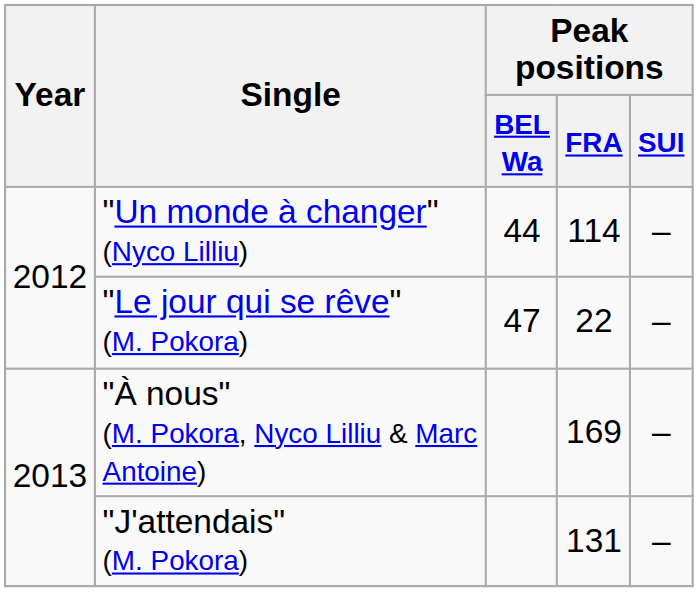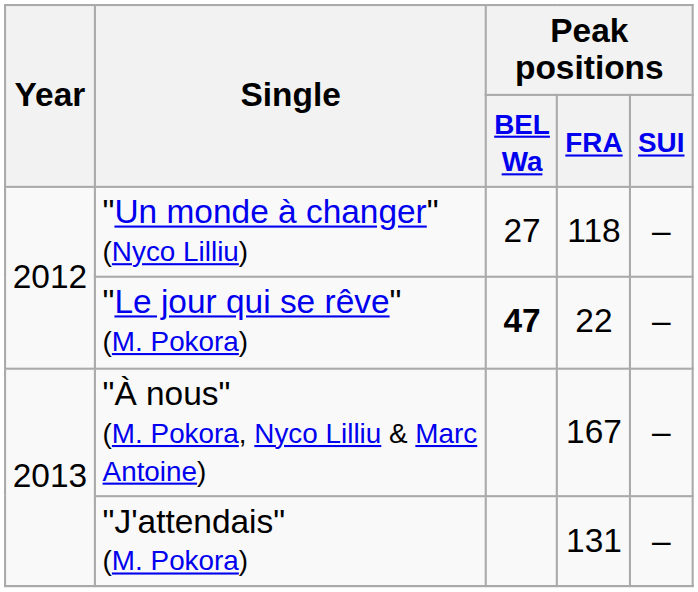 <table class="wikitable">
 <tr>
 <th align="center" rowspan="2" width="10">Year</th>
 <th align="center" rowspan="2" width="180">Single</th>
 <th align="center" colspan="3">Peak positions</th>
 </tr>
 <tr>
 <th width="20"><small><a href='#'>BEL <br>Wa</a></small></th>
 <th width="20"><small><a href='#'>FRA</a></small></th>
 <th width="20"><small><a href='#'>SUI</a></small></th>
 </tr>
 <tr>
 <td align="center" rowspan="2">2012</td>
 <td>"<a href='#'>Un monde à changer</a>"<br><small>(<a href='#'>Nyco Lilliu</a>)</small></td>
-<td align="center">44</td>
-<td align="center">114</td>
+<td align="center">27</td>
+<td align="center">118</td>
 <td align="center">–</td>
 </tr>
 <tr>
 <td>"<a href='#'>Le jour qui se rêve</a>"<br><small>(<a href='#'>M. Pokora</a>)</small></td>
-<td align="center">47</td>
+<td align="center"><strong>47</strong></td>
 <td align="center">22</td>
 <td align="center">–</td>
 </tr>
 <tr>
 <td align="center" rowspan="2">2013</td>
 <td>"À nous"<br><small>(<a href='#'>M. Pokora</a>, <a href='#'>Nyco Lilliu</a> & <a href='#'>Marc Antoine</a>)</small></td>
 <td align="center"></td>
-<td align="center">169</td>
+<td align="center">167</td>
 <td align="center">–</td>
 </tr>
 <tr>
 <td>"J'attendais"<br><small>(<a href='#'>M. Pokora</a>)</small></td>
 <td align="center"></td>
 <td align="center">131</td>
 <td align="center">–</td>
 </tr>
 <tr>
 </tr>
 </table>
